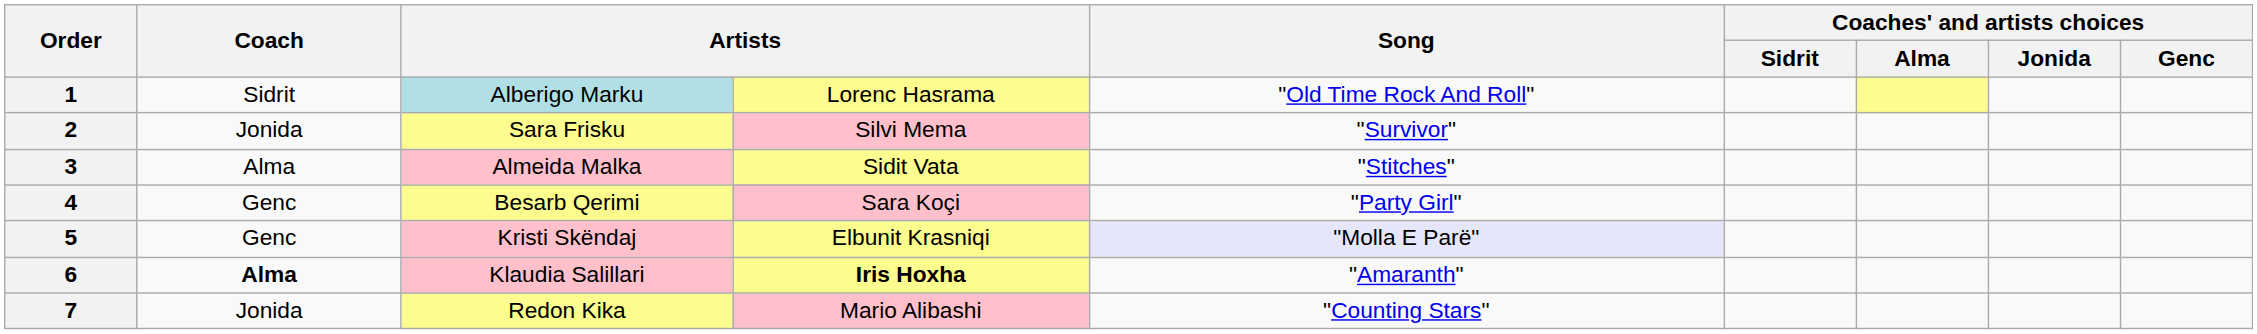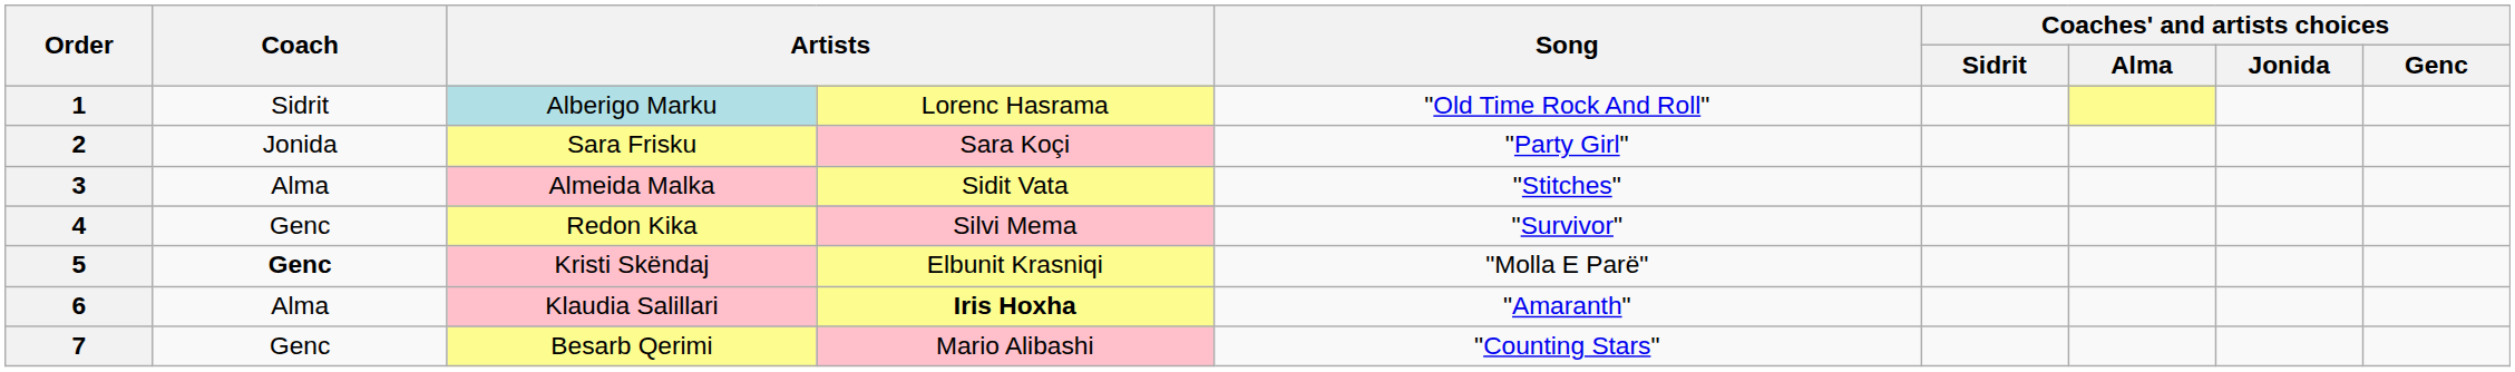 <table class="wikitable" style="text-align:center; width:100%;">
 <tr>
 <th scope="col" style="width:05%;" rowspan="2">Order</th>
 <th scope="col" style="width:10%;" rowspan="2">Coach</th>
 <th scope="col" style="width:26%;" colspan="2" rowspan="2">Artists</th>
 <th scope="col" style="width:24%;" rowspan="2">Song</th>
 <th scope="col" style="width:20%;" colspan="4">Coaches' and artists choices</th>
 </tr>
 <tr>
 <th style="width:05%;">Sidrit</th>
 <th style="width:05%;">Alma</th>
 <th style="width:05%;">Jonida</th>
 <th style="width:05%;">Genc</th>
 </tr>
 <tr>
 <th scope="col">1</th>
 <td>Sidrit</td>
 <td style="background:#b0e0e6;text-align:center;">Alberigo Marku</td>
 <td style="background:#fdfc8f;text-align:center;">Lorenc Hasrama</td>
 <td>"<a href='#'>Old Time Rock And Roll</a>"</td>
 <td></td>
 <td style="background:#fdfc8f;"><strong></strong></td>
 <td></td>
 <td></td>
 </tr>
 <tr>
 <th scope="col">2</th>
 <td>Jonida</td>
 <td style="background:#fdfc8f;text-align:center;">Sara Frisku</td>
-<td style="background:pink;text-align:center;">Silvi Mema</td>
-<td>"<a href='#'>Survivor</a>"</td>
+<td style="background:pink;text-align:center;">Sara Koçi</td>
+<td>"<a href='#'>Party Girl</a>"</td>
 <td></td>
 <td></td>
 <td></td>
 <td></td>
 </tr>
 <tr>
 <th scope="col">3</th>
 <td>Alma</td>
 <td style="background:pink;text-align:center;">Almeida Malka</td>
 <td style="background:#fdfc8f;text-align:center;">Sidit Vata</td>
 <td>"<a href='#'>Stitches</a>"</td>
 <td></td>
 <td></td>
 <td></td>
 <td></td>
 </tr>
 <tr>
 <th scope="col">4</th>
 <td>Genc</td>
-<td style="background:#fdfc8f;text-align:center;">Besarb Qerimi</td>
-<td style="background:pink;text-align:center;">Sara Koçi</td>
-<td>"<a href='#'>Party Girl</a>"</td>
+<td style="background:#fdfc8f;text-align:center;">Redon Kika</td>
+<td style="background:pink;text-align:center;">Silvi Mema</td>
+<td>"<a href='#'>Survivor</a>"</td>
 <td></td>
 <td></td>
 <td></td>
 <td></td>
 </tr>
 <tr>
 <th scope="col">5</th>
-<td>Genc</td>
+<td><strong>Genc</strong></td>
 <td style="background:pink;text-align:center;">Kristi Skëndaj</td>
 <td style="background:#fdfc8f;text-align:center;">Elbunit Krasniqi</td>
-<td style="background: lavender;">"Molla E Parë"</td>
+<td>"Molla E Parë"</td>
 <td></td>
 <td></td>
 <td></td>
 <td></td>
 </tr>
 <tr>
 <th scope="col">6</th>
-<td><strong>Alma</strong></td>
+<td>Alma</td>
 <td style="background:pink;text-align:center;">Klaudia Salillari</td>
 <td style="background:#fdfc8f;text-align:center;"><strong>Iris Hoxha</strong></td>
 <td>"<a href='#'>Amaranth</a>"</td>
 <td></td>
 <td></td>
 <td></td>
 <td></td>
 </tr>
 <tr>
 <th scope="col">7</th>
-<td>Jonida</td>
-<td style="background:#fdfc8f;text-align:center;">Redon Kika</td>
+<td>Genc</td>
+<td style="background:#fdfc8f;text-align:center;">Besarb Qerimi</td>
 <td style="background:pink;text-align:center;">Mario Alibashi</td>
 <td>"<a href='#'>Counting Stars</a>"</td>
 <td></td>
 <td></td>
 <td></td>
 <td></td>
 </tr>
 </table>
